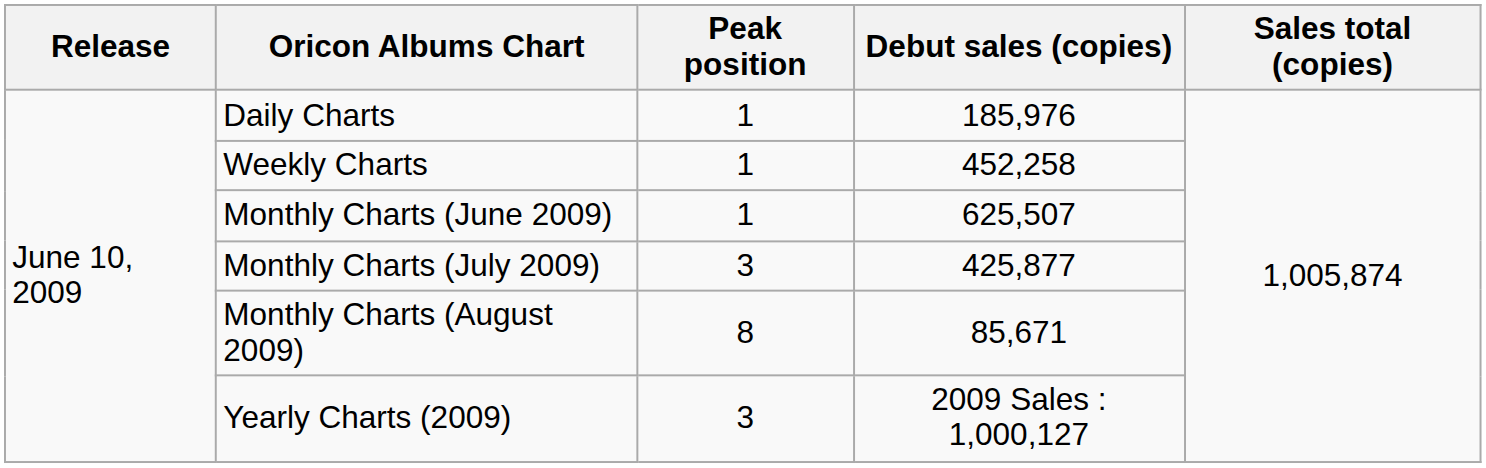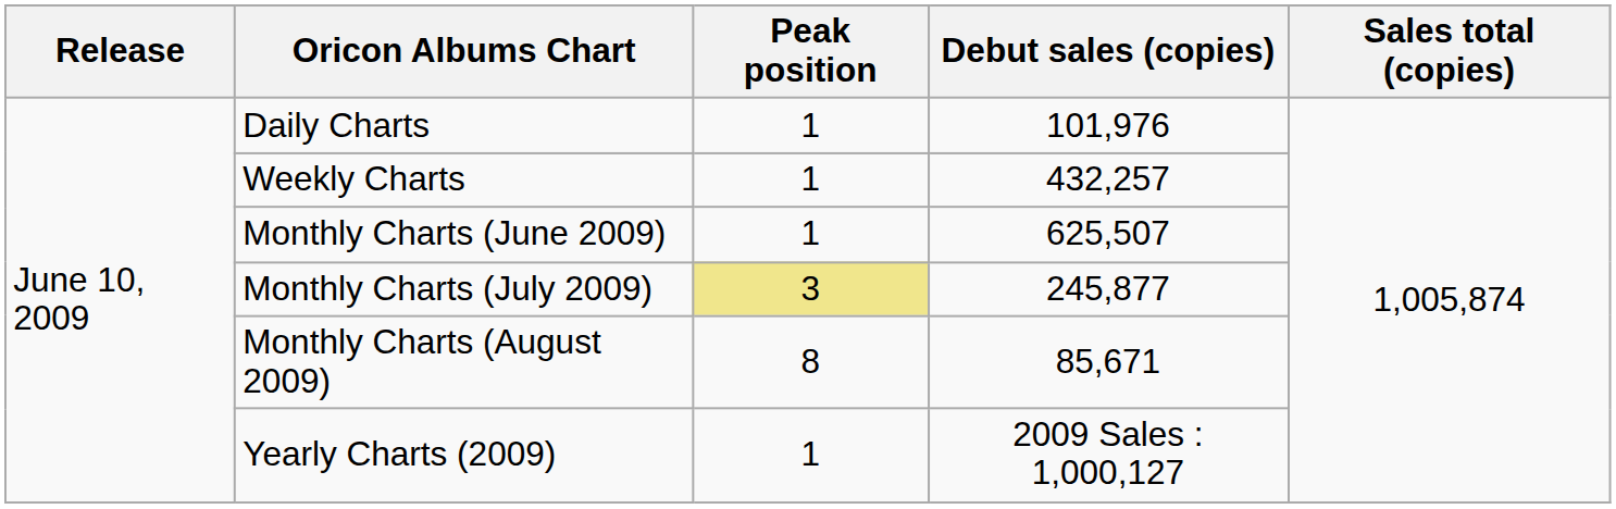 <table class="wikitable" width="750px">
 <tr>
 <th>Release</th>
 <th>Oricon Albums Chart</th>
 <th>Peak position</th>
 <th>Debut sales (copies)</th>
 <th>Sales total (copies)</th>
 </tr>
 <tr>
 <td rowspan="6">June 10, 2009</td>
 <td>Daily Charts</td>
 <td align="center">1</td>
-<td align="center">185,976</td>
+<td align="center">101,976</td>
 <td rowspan="6" align="center">1,005,874</td>
 </tr>
 <tr>
 <td>Weekly Charts</td>
 <td align="center">1</td>
-<td align="center">452,258</td>
+<td align="center">432,257</td>
 </tr>
 <tr>
 <td>Monthly Charts (June 2009)</td>
 <td align="center">1</td>
 <td align="center">625,507</td>
 </tr>
 <tr>
 <td>Monthly Charts (July 2009)</td>
-<td align="center">3</td>
-<td align="center">425,877</td>
+<td align="center" style="background: khaki;">3</td>
+<td align="center">245,877</td>
 </tr>
 <tr>
 <td>Monthly Charts (August 2009)</td>
 <td align="center">8</td>
 <td align="center">85,671</td>
 </tr>
 <tr>
 <td>Yearly Charts (2009)</td>
-<td align="center">3</td>
+<td align="center">1</td>
 <td align="center">2009 Sales : 1,000,127</td>
 </tr>
 </table>
